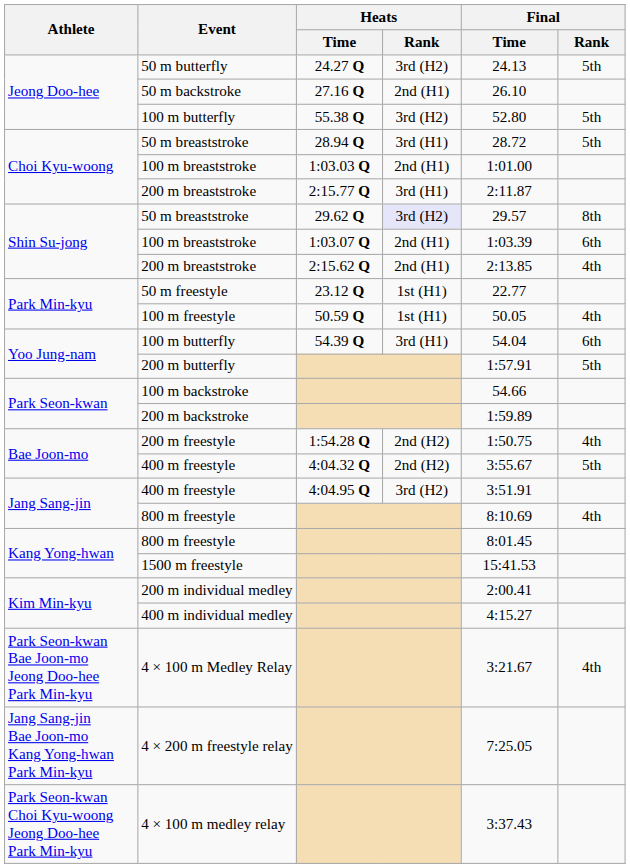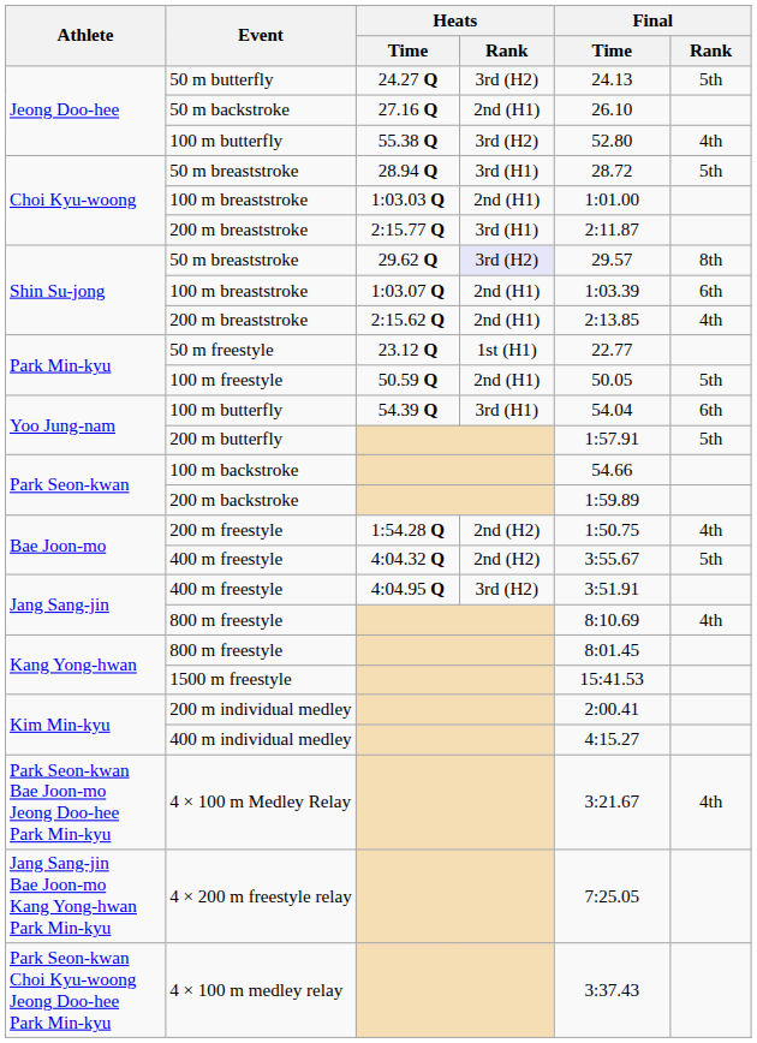 <table class="wikitable" style="font-size:90%; text-align:center;">
 <tr>
 <th rowspan="2" width="120">Athlete</th>
 <th rowspan="2">Event</th>
 <th colspan="2" width="150">Heats</th>
 <th colspan="2" width="150">Final</th>
 </tr>
 <tr>
 <th>Time</th>
 <th>Rank</th>
 <th>Time</th>
 <th>Rank</th>
 </tr>
 <tr>
 <td rowspan=3 align=left><a href='#'>Jeong Doo-hee</a></td>
 <td align=left>50 m butterfly</td>
 <td>24.27 <strong>Q</strong></td>
 <td>3rd (H2)</td>
 <td>24.13</td>
 <td>5th</td>
 </tr>
 <tr>
 <td align=left>50 m backstroke</td>
 <td>27.16 <strong>Q</strong></td>
 <td>2nd (H1)</td>
 <td>26.10</td>
 <td></td>
 </tr>
 <tr>
 <td align=left>100 m butterfly</td>
 <td>55.38 <strong>Q</strong></td>
 <td>3rd (H2)</td>
 <td>52.80</td>
-<td>5th</td>
+<td>4th</td>
 </tr>
 <tr>
 <td rowspan=3 align=left><a href='#'>Choi Kyu-woong</a></td>
 <td align=left>50 m breaststroke</td>
 <td>28.94 <strong>Q</strong></td>
 <td>3rd (H1)</td>
 <td>28.72</td>
 <td>5th</td>
 </tr>
 <tr>
 <td align=left>100 m breaststroke</td>
 <td>1:03.03 <strong>Q</strong></td>
 <td>2nd (H1)</td>
 <td>1:01.00</td>
 <td></td>
 </tr>
 <tr>
 <td align=left>200 m breaststroke</td>
 <td>2:15.77 <strong>Q</strong></td>
 <td>3rd (H1)</td>
 <td>2:11.87</td>
 <td></td>
 </tr>
 <tr>
 <td rowspan=3 align=left><a href='#'>Shin Su-jong</a></td>
 <td align=left>50 m breaststroke</td>
 <td>29.62 <strong>Q</strong></td>
 <td style="background: lavender;">3rd (H2)</td>
 <td>29.57</td>
 <td>8th</td>
 </tr>
 <tr>
 <td align=left>100 m breaststroke</td>
 <td>1:03.07 <strong>Q</strong></td>
 <td>2nd (H1)</td>
 <td>1:03.39</td>
 <td>6th</td>
 </tr>
 <tr>
 <td align=left>200 m breaststroke</td>
 <td>2:15.62 <strong>Q</strong></td>
 <td>2nd (H1)</td>
 <td>2:13.85</td>
 <td>4th</td>
 </tr>
 <tr>
 <td rowspan=2 align=left><a href='#'>Park Min-kyu</a></td>
 <td align=left>50 m freestyle</td>
 <td>23.12 <strong>Q</strong></td>
 <td>1st (H1)</td>
 <td>22.77</td>
 <td></td>
 </tr>
 <tr>
 <td align=left>100 m freestyle</td>
 <td>50.59 <strong>Q</strong></td>
-<td>1st (H1)</td>
+<td>2nd (H1)</td>
 <td>50.05</td>
-<td>4th</td>
+<td>5th</td>
 </tr>
 <tr>
 <td rowspan=2 align=left><a href='#'>Yoo Jung-nam</a></td>
 <td align=left>100 m butterfly</td>
 <td>54.39 <strong>Q</strong></td>
 <td>3rd (H1)</td>
 <td>54.04</td>
 <td>6th</td>
 </tr>
 <tr>
 <td align=left>200 m butterfly</td>
 <td colspan=2 bgcolor=wheat></td>
 <td>1:57.91</td>
 <td>5th</td>
 </tr>
 <tr>
 <td rowspan=2 align=left><a href='#'>Park Seon-kwan</a></td>
 <td align=left>100 m backstroke</td>
 <td colspan=2 bgcolor=wheat></td>
 <td>54.66</td>
 <td></td>
 </tr>
 <tr>
 <td align=left>200 m backstroke</td>
 <td colspan=2 bgcolor=wheat></td>
 <td>1:59.89</td>
 <td></td>
 </tr>
 <tr>
 <td rowspan=2 align=left><a href='#'>Bae Joon-mo</a></td>
 <td align=left>200 m freestyle</td>
 <td>1:54.28 <strong>Q</strong></td>
 <td>2nd (H2)</td>
 <td>1:50.75</td>
 <td>4th</td>
 </tr>
 <tr>
 <td align=left>400 m freestyle</td>
 <td>4:04.32 <strong>Q</strong></td>
 <td>2nd (H2)</td>
 <td>3:55.67</td>
 <td>5th</td>
 </tr>
 <tr>
 <td rowspan=2 align=left><a href='#'>Jang Sang-jin</a></td>
 <td align=left>400 m freestyle</td>
 <td>4:04.95 <strong>Q</strong></td>
 <td>3rd (H2)</td>
 <td>3:51.91</td>
 <td></td>
 </tr>
 <tr>
 <td align=left>800 m freestyle</td>
 <td colspan=2 bgcolor=wheat></td>
 <td>8:10.69</td>
 <td>4th</td>
 </tr>
 <tr>
 <td rowspan=2 align=left><a href='#'>Kang Yong-hwan</a></td>
 <td align=left>800 m freestyle</td>
 <td colspan=2 bgcolor=wheat></td>
 <td>8:01.45</td>
 <td></td>
 </tr>
 <tr>
 <td align=left>1500 m freestyle</td>
 <td colspan=2 bgcolor=wheat></td>
 <td>15:41.53</td>
 <td></td>
 </tr>
 <tr>
 <td rowspan=2 align=left><a href='#'>Kim Min-kyu</a></td>
 <td align=left>200 m individual medley</td>
 <td colspan=2 bgcolor=wheat></td>
 <td>2:00.41</td>
 <td></td>
 </tr>
 <tr>
 <td align=left>400 m individual medley</td>
 <td colspan=2 bgcolor=wheat></td>
 <td>4:15.27</td>
 <td></td>
 </tr>
 <tr>
 <td align=left><a href='#'>Park Seon-kwan</a><br><a href='#'>Bae Joon-mo</a><br><a href='#'>Jeong Doo-hee</a><br><a href='#'>Park Min-kyu</a></td>
 <td align=left>4 × 100 m Medley Relay</td>
 <td colspan=2 bgcolor=wheat></td>
 <td>3:21.67</td>
 <td>4th</td>
 </tr>
 <tr>
 <td align=left><a href='#'>Jang Sang-jin</a><br><a href='#'>Bae Joon-mo</a><br><a href='#'>Kang Yong-hwan</a><br><a href='#'>Park Min-kyu</a></td>
 <td align=left>4 × 200 m freestyle relay</td>
 <td colspan=2 bgcolor=wheat></td>
 <td>7:25.05</td>
 <td></td>
 </tr>
 <tr>
 <td align=left><a href='#'>Park Seon-kwan</a><br><a href='#'>Choi Kyu-woong</a><br><a href='#'>Jeong Doo-hee</a><br><a href='#'>Park Min-kyu</a></td>
 <td align=left>4 × 100 m medley relay</td>
 <td colspan=2 bgcolor=wheat></td>
 <td>3:37.43</td>
 <td></td>
 </tr>
 </table>
